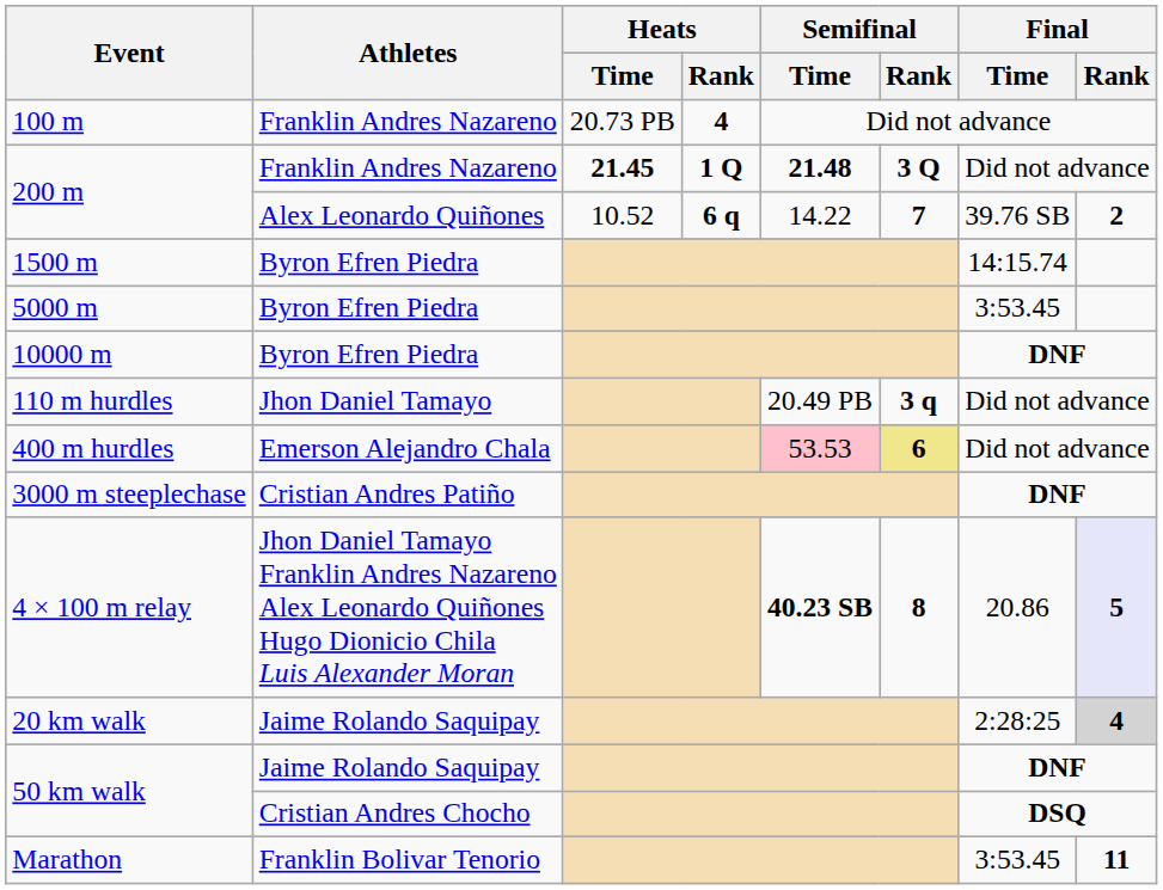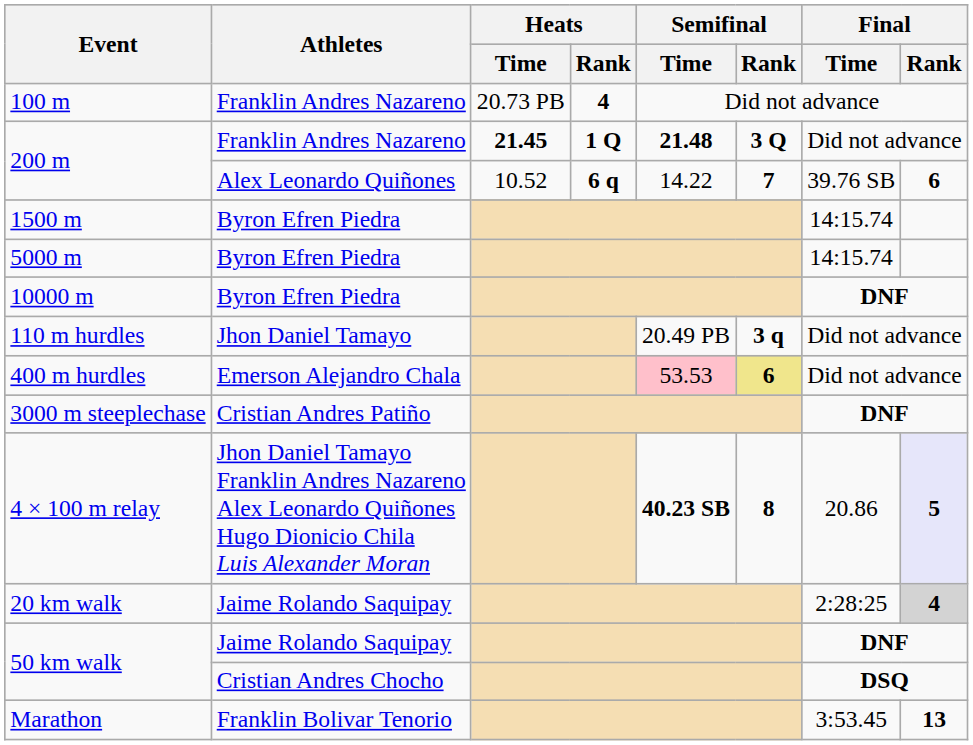 <table class="wikitable" border="1" style="font-size:90%">
 <tr>
 <th rowspan=2>Event</th>
 <th rowspan=2>Athletes</th>
 <th colspan=2>Heats</th>
 <th colspan=2>Semifinal</th>
 <th colspan=2>Final</th>
 </tr>
 <tr>
 <th>Time</th>
 <th>Rank</th>
 <th>Time</th>
 <th>Rank</th>
 <th>Time</th>
 <th>Rank</th>
 </tr>
 <tr>
 <td><a href='#'>100 m</a></td>
 <td><a href='#'>Franklin Andres Nazareno</a></td>
 <td align=center>20.73 PB</td>
 <td align=center><strong>4</strong></td>
 <td align=center colspan="7">Did not advance</td>
 </tr>
 <tr>
 <td rowspan=2><a href='#'>200 m</a></td>
 <td><a href='#'>Franklin Andres Nazareno</a></td>
 <td align=center><strong>21.45</strong></td>
 <td align=center><strong>1 Q</strong></td>
 <td align=center><strong>21.48</strong></td>
 <td align=center><strong>3 Q</strong></td>
 <td align=center colspan=2>Did not advance</td>
 </tr>
 <tr>
 <td><a href='#'>Alex Leonardo Quiñones</a></td>
 <td align=center>10.52</td>
 <td align=center><strong>6 q</strong></td>
 <td align=center>14.22</td>
 <td align=center><strong>7</strong></td>
 <td align=center>39.76 SB</td>
-<td align=center><strong>2</strong></td>
+<td align=center><strong>6</strong></td>
 </tr>
 <tr>
 <td><a href='#'>1500 m</a></td>
 <td><a href='#'>Byron Efren Piedra</a></td>
 <td colspan=4 bgcolor=wheat></td>
 <td align=center>14:15.74</td>
 <td align=center></td>
 </tr>
 <tr>
 <td><a href='#'>5000 m</a></td>
 <td><a href='#'>Byron Efren Piedra</a></td>
 <td colspan=4 bgcolor=wheat></td>
-<td align=center>3:53.45</td>
+<td align=center>14:15.74</td>
 <td align=center></td>
 </tr>
 <tr>
 <td><a href='#'>10000 m</a></td>
 <td><a href='#'>Byron Efren Piedra</a></td>
 <td colspan=4 bgcolor=wheat></td>
 <td align=center colspan=2><strong>DNF</strong></td>
 </tr>
 <tr>
 <td><a href='#'>110 m hurdles</a></td>
 <td><a href='#'>Jhon Daniel Tamayo</a></td>
 <td colspan=2 bgcolor=wheat></td>
 <td align=center>20.49 PB</td>
 <td align=center><strong>3 q</strong></td>
 <td align=center colspan=2>Did not advance</td>
 </tr>
 <tr>
 <td><a href='#'>400 m hurdles</a></td>
 <td><a href='#'>Emerson Alejandro Chala</a></td>
 <td colspan=2 bgcolor=wheat></td>
 <td align=center style="background: pink;">53.53</td>
 <td align=center style="background: khaki;"><strong>6</strong></td>
 <td align=center colspan=2>Did not advance</td>
 </tr>
 <tr>
 <td><a href='#'>3000 m steeplechase</a></td>
 <td><a href='#'>Cristian Andres Patiño</a></td>
 <td colspan=4 bgcolor=wheat></td>
 <td align=center colspan=2><strong>DNF</strong></td>
 </tr>
 <tr>
 <td><a href='#'>4 × 100 m relay</a></td>
 <td><a href='#'>Jhon Daniel Tamayo</a><br><a href='#'>Franklin Andres Nazareno</a><br><a href='#'>Alex Leonardo Quiñones</a><br><a href='#'>Hugo Dionicio Chila</a><br><em><a href='#'>Luis Alexander Moran</a></em></td>
 <td align=center colspan=2 bgcolor=wheat></td>
 <td align=center><strong>40.23 SB</strong></td>
 <td align=center><strong>8</strong></td>
 <td align=center>20.86</td>
 <td align=center style="background: lavender;"><strong>5</strong></td>
 </tr>
 <tr>
 <td><a href='#'>20 km walk</a></td>
 <td><a href='#'>Jaime Rolando Saquipay</a></td>
 <td align=center colspan=4 bgcolor=wheat></td>
 <td align=center>2:28:25</td>
 <td align=center style="background: lightgrey;"><strong>4</strong></td>
 </tr>
 <tr>
 <td rowspan=2><a href='#'>50 km walk</a></td>
 <td><a href='#'>Jaime Rolando Saquipay</a></td>
 <td align=center colspan=4 bgcolor=wheat></td>
 <td align=center colspan=2><strong>DNF</strong></td>
 </tr>
 <tr>
 <td><a href='#'>Cristian Andres Chocho</a></td>
 <td colspan=4 bgcolor=wheat></td>
 <td align=center colspan=2><strong>DSQ</strong></td>
 </tr>
 <tr>
 <td><a href='#'>Marathon</a></td>
 <td><a href='#'>Franklin Bolivar Tenorio</a></td>
 <td align=center colspan=4 bgcolor=wheat></td>
 <td align=center>3:53.45</td>
-<td align=center><strong>11</strong></td>
+<td align=center><strong>13</strong></td>
 </tr>
 </table>
